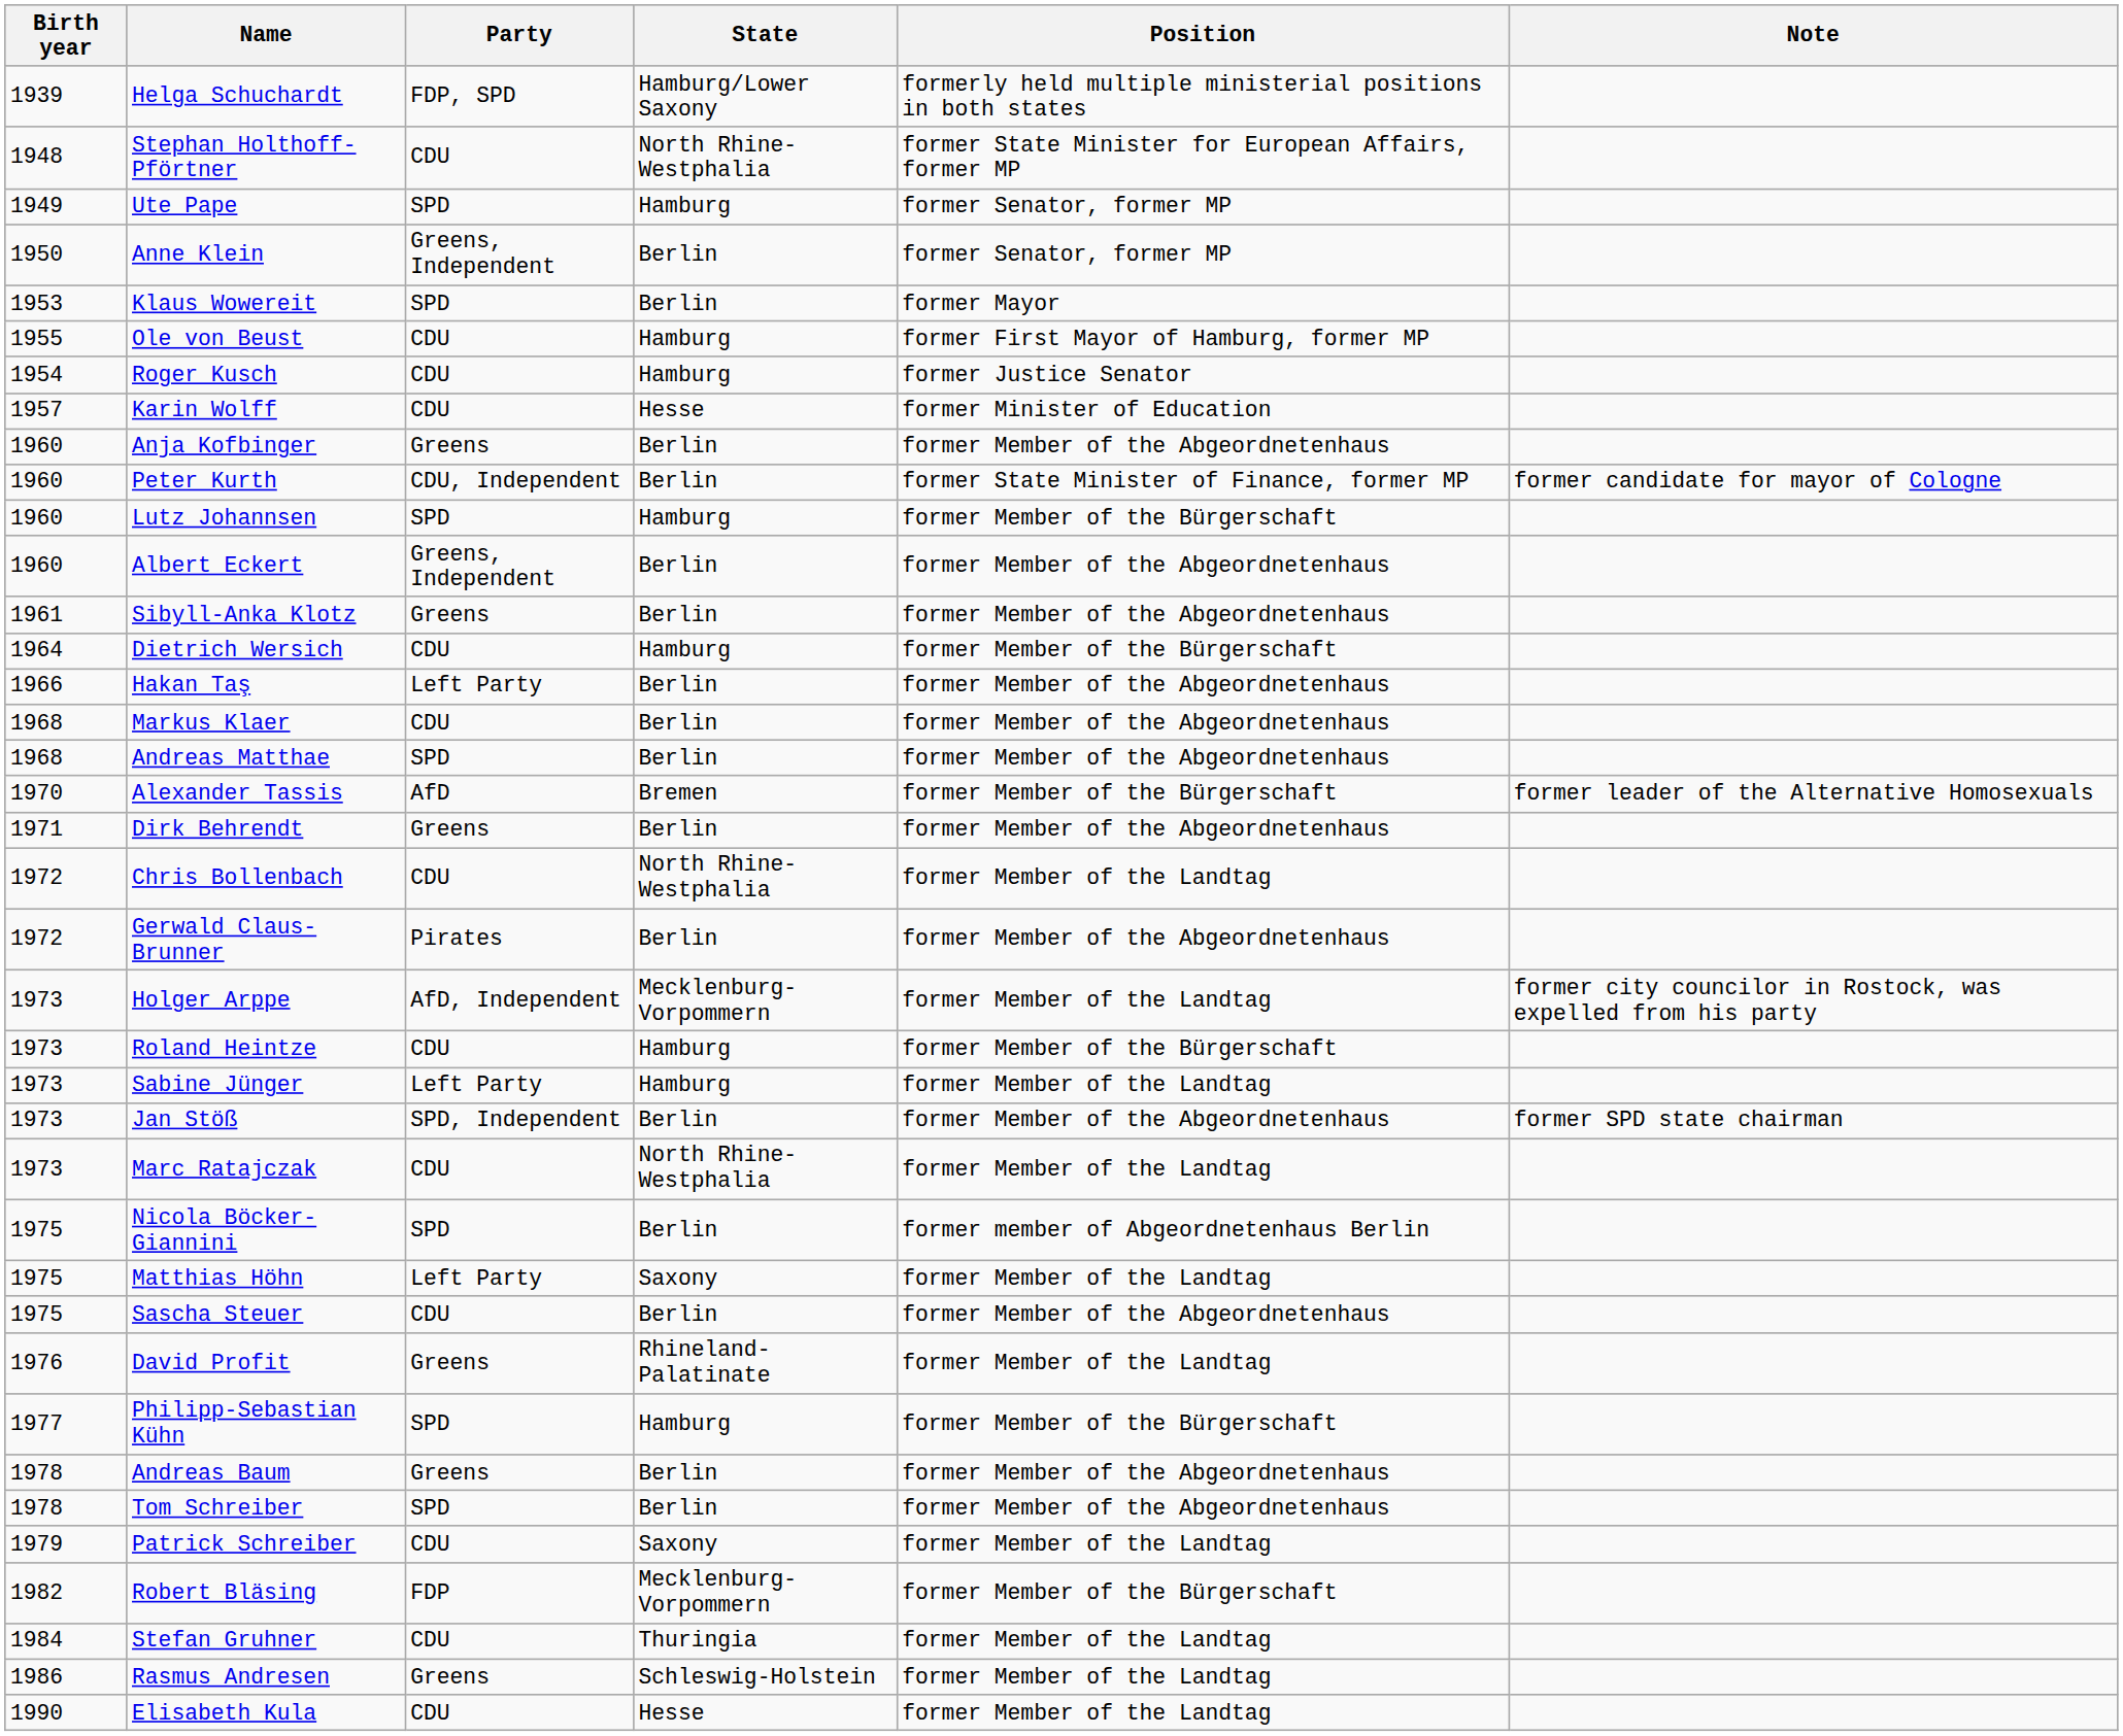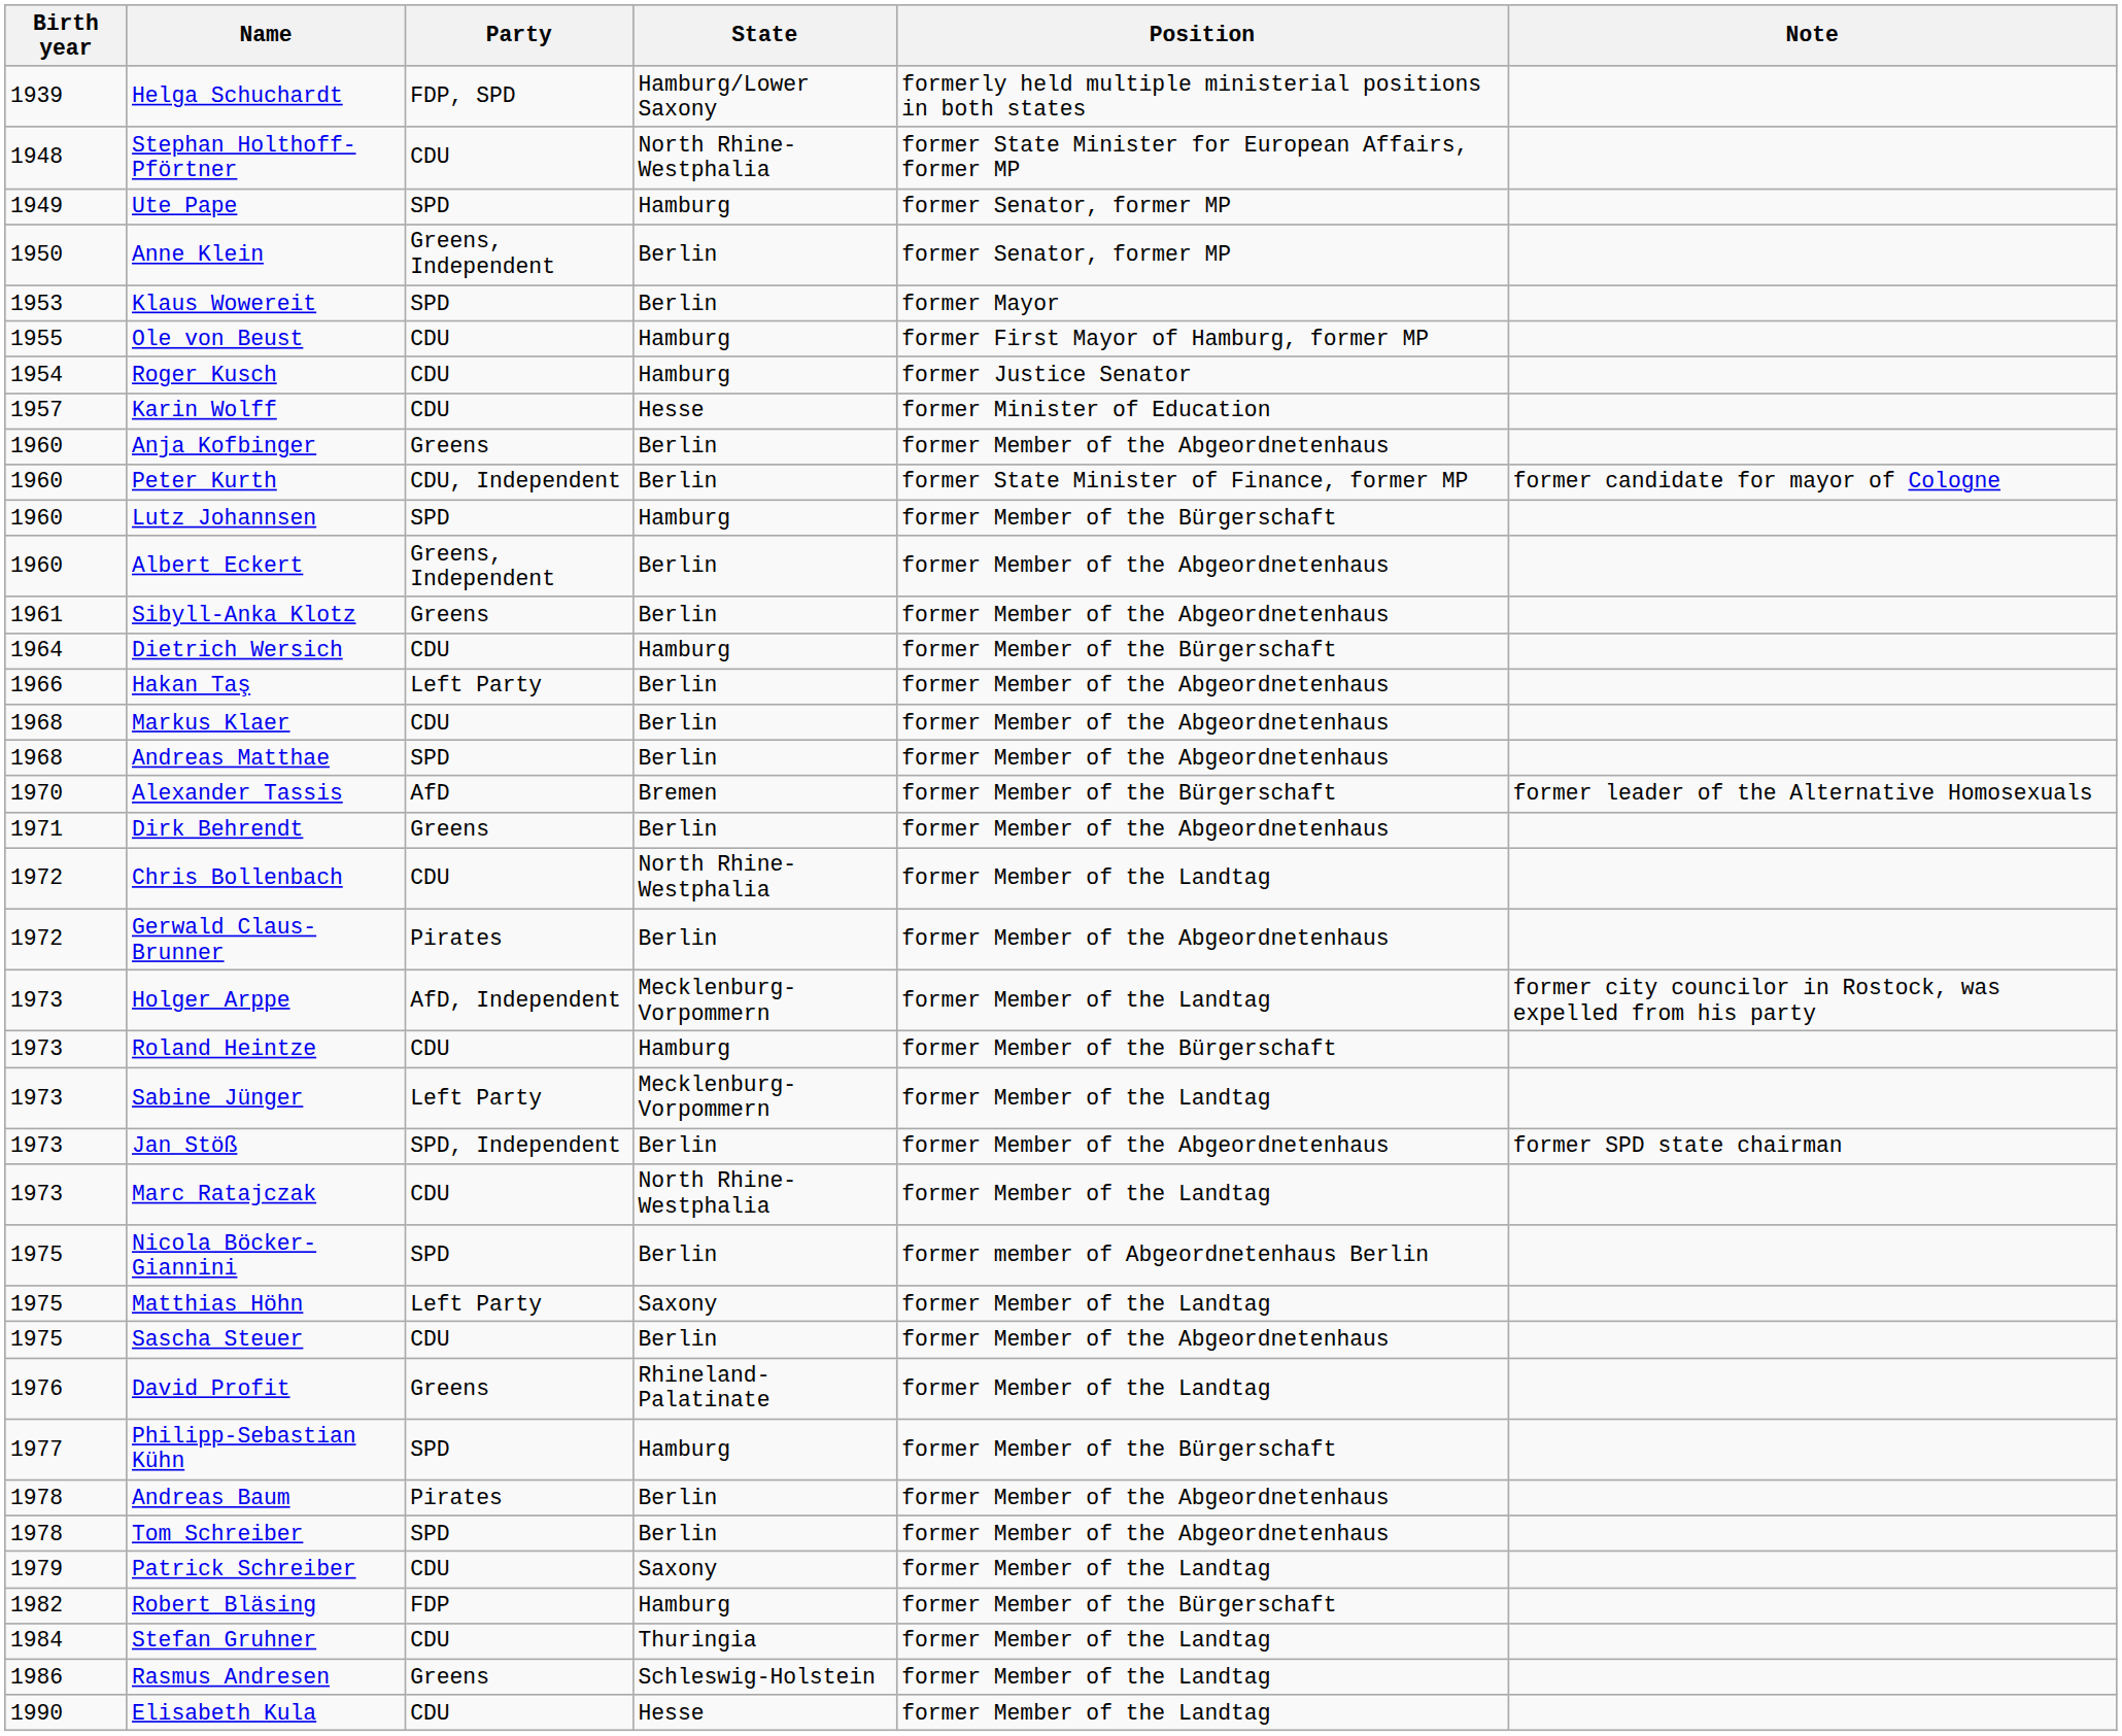 <table class="wikitable sortable">
 <tr>
 <th>Birth year</th>
 <th>Name</th>
 <th>Party</th>
 <th>State</th>
 <th>Position</th>
 <th>Note</th>
 </tr>
 <tr>
 <td>1939</td>
 <td><a href='#'>Helga Schuchardt</a></td>
 <td>FDP, SPD</td>
 <td>Hamburg/Lower Saxony</td>
 <td>formerly held multiple ministerial positions in both states</td>
 <td></td>
 </tr>
 <tr>
 <td>1948</td>
 <td><a href='#'>Stephan Holthoff-Pförtner</a></td>
 <td>CDU</td>
 <td>North Rhine-Westphalia</td>
 <td>former State Minister for European Affairs, former MP</td>
 <td></td>
 </tr>
 <tr>
 <td>1949</td>
 <td><a href='#'>Ute Pape</a></td>
 <td>SPD</td>
 <td>Hamburg</td>
 <td>former Senator, former MP</td>
 <td></td>
 </tr>
 <tr>
 <td>1950</td>
 <td><a href='#'>Anne Klein</a></td>
 <td>Greens, Independent</td>
 <td>Berlin</td>
 <td>former Senator, former MP</td>
 <td></td>
 </tr>
 <tr>
 <td>1953</td>
 <td><a href='#'>Klaus Wowereit</a></td>
 <td>SPD</td>
 <td>Berlin</td>
 <td>former Mayor</td>
 <td></td>
 </tr>
 <tr>
 <td>1955</td>
 <td><a href='#'>Ole von Beust</a></td>
 <td>CDU</td>
 <td>Hamburg</td>
 <td>former First Mayor of Hamburg, former MP</td>
 <td></td>
 </tr>
 <tr>
 <td>1954</td>
 <td><a href='#'>Roger Kusch</a></td>
 <td>CDU</td>
 <td>Hamburg</td>
 <td>former Justice Senator</td>
 <td></td>
 </tr>
 <tr>
 <td>1957</td>
 <td><a href='#'>Karin Wolff</a></td>
 <td>CDU</td>
 <td>Hesse</td>
 <td>former Minister of Education</td>
 <td></td>
 </tr>
 <tr>
 <td>1960</td>
 <td><a href='#'>Anja Kofbinger</a></td>
 <td>Greens</td>
 <td>Berlin</td>
 <td>former Member of the Abgeordnetenhaus</td>
 <td></td>
 </tr>
 <tr>
 <td>1960</td>
 <td><a href='#'>Peter Kurth</a></td>
 <td>CDU, Independent</td>
 <td>Berlin</td>
 <td>former State Minister of Finance, former MP</td>
 <td>former candidate for mayor of <a href='#'>Cologne</a></td>
 </tr>
 <tr>
 <td>1960</td>
 <td><a href='#'>Lutz Johannsen</a></td>
 <td>SPD</td>
 <td>Hamburg</td>
 <td>former Member of the Bürgerschaft</td>
 <td></td>
 </tr>
 <tr>
 <td>1960</td>
 <td><a href='#'>Albert Eckert</a></td>
 <td>Greens, Independent</td>
 <td>Berlin</td>
 <td>former Member of the Abgeordnetenhaus</td>
 <td></td>
 </tr>
 <tr>
 <td>1961</td>
 <td><a href='#'>Sibyll-Anka Klotz</a></td>
 <td>Greens</td>
 <td>Berlin</td>
 <td>former Member of the Abgeordnetenhaus</td>
 <td></td>
 </tr>
 <tr>
 <td>1964</td>
 <td><a href='#'>Dietrich Wersich</a></td>
 <td>CDU</td>
 <td>Hamburg</td>
 <td>former Member of the Bürgerschaft</td>
 <td></td>
 </tr>
 <tr>
 <td>1966</td>
 <td><a href='#'>Hakan Taş</a></td>
 <td>Left Party</td>
 <td>Berlin</td>
 <td>former Member of the Abgeordnetenhaus</td>
 <td></td>
 </tr>
 <tr>
 <td>1968</td>
 <td><a href='#'>Markus Klaer</a></td>
 <td>CDU</td>
 <td>Berlin</td>
 <td>former Member of the Abgeordnetenhaus</td>
 <td></td>
 </tr>
 <tr>
 <td>1968</td>
 <td><a href='#'>Andreas Matthae</a></td>
 <td>SPD</td>
 <td>Berlin</td>
 <td>former Member of the Abgeordnetenhaus</td>
 <td></td>
 </tr>
 <tr>
 <td>1970</td>
 <td><a href='#'>Alexander Tassis</a></td>
 <td>AfD</td>
 <td>Bremen</td>
 <td>former Member of the Bürgerschaft</td>
 <td>former leader of the Alternative Homosexuals</td>
 </tr>
 <tr>
 <td>1971</td>
 <td><a href='#'>Dirk Behrendt</a></td>
 <td>Greens</td>
 <td>Berlin</td>
 <td>former Member of the Abgeordnetenhaus</td>
 <td></td>
 </tr>
 <tr>
 <td>1972</td>
 <td><a href='#'>Chris Bollenbach</a></td>
 <td>CDU</td>
 <td>North Rhine-Westphalia</td>
 <td>former Member of the Landtag</td>
 <td></td>
 </tr>
 <tr>
 <td>1972</td>
 <td><a href='#'>Gerwald Claus-Brunner</a></td>
 <td>Pirates</td>
 <td>Berlin</td>
 <td>former Member of the Abgeordnetenhaus</td>
 <td></td>
 </tr>
 <tr>
 <td>1973</td>
 <td><a href='#'>Holger Arppe</a></td>
 <td>AfD, Independent</td>
 <td>Mecklenburg-Vorpommern</td>
 <td>former Member of the Landtag</td>
 <td>former city councilor in Rostock, was expelled from his party</td>
 </tr>
 <tr>
 <td>1973</td>
 <td><a href='#'>Roland Heintze</a></td>
 <td>CDU</td>
 <td>Hamburg</td>
 <td>former Member of the Bürgerschaft</td>
 <td></td>
 </tr>
 <tr>
 <td>1973</td>
 <td><a href='#'>Sabine Jünger</a></td>
 <td>Left Party</td>
-<td>Hamburg</td>
+<td>Mecklenburg-Vorpommern</td>
 <td>former Member of the Landtag</td>
 <td></td>
 </tr>
 <tr>
 <td>1973</td>
 <td><a href='#'>Jan Stöß</a></td>
 <td>SPD, Independent</td>
 <td>Berlin</td>
 <td>former Member of the Abgeordnetenhaus</td>
 <td>former SPD state chairman</td>
 </tr>
 <tr>
 <td>1973</td>
 <td><a href='#'>Marc Ratajczak</a></td>
 <td>CDU</td>
 <td>North Rhine-Westphalia</td>
 <td>former Member of the Landtag</td>
 <td></td>
 </tr>
 <tr>
 <td>1975</td>
 <td><a href='#'>Nicola Böcker-Giannini</a></td>
 <td>SPD</td>
 <td>Berlin</td>
 <td>former member of Abgeordnetenhaus Berlin</td>
 </tr>
 <tr>
 <td>1975</td>
 <td><a href='#'>Matthias Höhn</a></td>
 <td>Left Party</td>
 <td>Saxony</td>
 <td>former Member of the Landtag</td>
 <td></td>
 </tr>
 <tr>
 <td>1975</td>
 <td><a href='#'>Sascha Steuer</a></td>
 <td>CDU</td>
 <td>Berlin</td>
 <td>former Member of the Abgeordnetenhaus</td>
 <td></td>
 </tr>
 <tr>
 <td>1976</td>
 <td><a href='#'>David Profit</a></td>
 <td>Greens</td>
 <td>Rhineland-Palatinate</td>
 <td>former Member of the Landtag</td>
 <td></td>
 </tr>
 <tr>
 <td>1977</td>
 <td><a href='#'>Philipp-Sebastian Kühn</a></td>
 <td>SPD</td>
 <td>Hamburg</td>
 <td>former Member of the Bürgerschaft</td>
 <td></td>
 </tr>
 <tr>
 <td>1978</td>
 <td><a href='#'>Andreas Baum</a></td>
-<td>Greens</td>
+<td>Pirates</td>
 <td>Berlin</td>
 <td>former Member of the Abgeordnetenhaus</td>
 <td></td>
 </tr>
 <tr>
 <td>1978</td>
 <td><a href='#'>Tom Schreiber</a></td>
 <td>SPD</td>
 <td>Berlin</td>
 <td>former Member of the Abgeordnetenhaus</td>
 <td></td>
 </tr>
 <tr>
 <td>1979</td>
 <td><a href='#'>Patrick Schreiber</a></td>
 <td>CDU</td>
 <td>Saxony</td>
 <td>former Member of the Landtag</td>
 <td></td>
 </tr>
 <tr>
 <td>1982</td>
 <td><a href='#'>Robert Bläsing</a></td>
 <td>FDP</td>
-<td>Mecklenburg-Vorpommern</td>
+<td>Hamburg</td>
 <td>former Member of the Bürgerschaft</td>
 <td></td>
 </tr>
 <tr>
 <td>1984</td>
 <td><a href='#'>Stefan Gruhner</a></td>
 <td>CDU</td>
 <td>Thuringia</td>
 <td>former Member of the Landtag</td>
 <td></td>
 </tr>
 <tr>
 <td>1986</td>
 <td><a href='#'>Rasmus Andresen</a></td>
 <td>Greens</td>
 <td>Schleswig-Holstein</td>
 <td>former Member of the Landtag</td>
 <td></td>
 </tr>
 <tr>
 <td>1990</td>
 <td><a href='#'>Elisabeth Kula</a></td>
 <td>CDU</td>
 <td>Hesse</td>
 <td>former Member of the Landtag</td>
 <td></td>
 </tr>
 </table>
